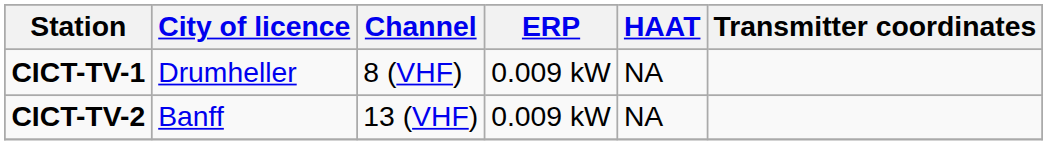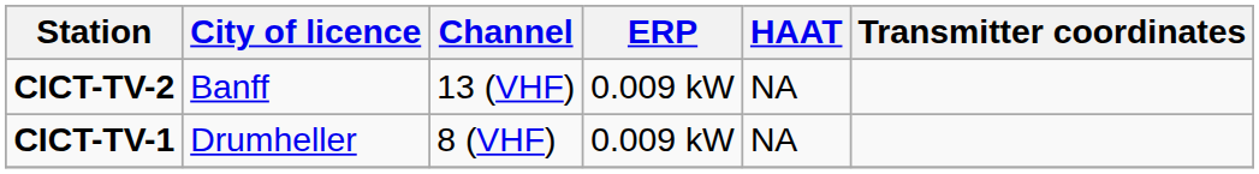 <table class="wikitable">
 <tr>
 <th>Station</th>
 <th><a href='#'>City of licence</a></th>
 <th><a href='#'>Channel</a></th>
 <th><a href='#'>ERP</a></th>
 <th><a href='#'>HAAT</a></th>
 <th>Transmitter coordinates</th>
 </tr>
 <tr style="vertical-align: top; text-align: left;">
+<td><strong>CICT-TV-2</strong></td>
+<td><a href='#'>Banff</a></td>
+<td>13 (<a href='#'>VHF</a>)</td>
+<td>0.009 kW</td>
+<td>NA</td>
+<td></td>
+</tr>
+<tr style="vertical-align: top; text-align: left;">
 <td><strong>CICT-TV-1</strong></td>
 <td><a href='#'>Drumheller</a></td>
 <td>8 (<a href='#'>VHF</a>)</td>
 <td>0.009 kW</td>
 <td>NA</td>
 <td></td>
 </tr>
 <tr style="vertical-align: top; text-align: left;">
-<td><strong>CICT-TV-2</strong></td>
-<td><a href='#'>Banff</a></td>
-<td>13 (<a href='#'>VHF</a>)</td>
-<td>0.009 kW</td>
-<td>NA</td>
-<td></td>
-</tr>
-<tr style="vertical-align: top; text-align: left;">
 </tr>
 </table>
